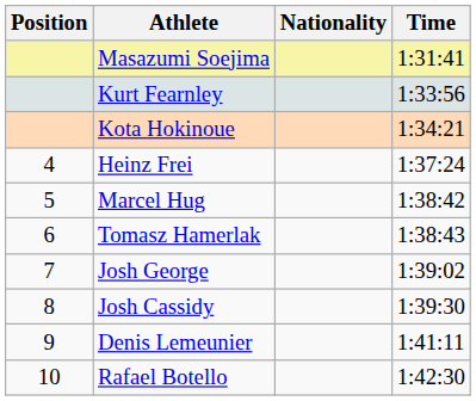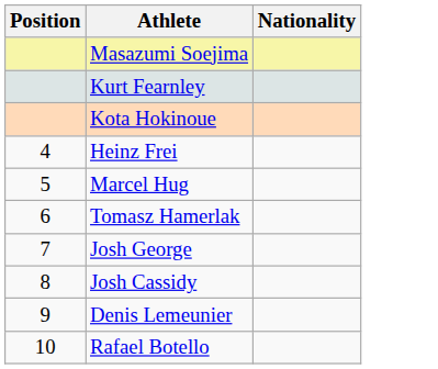 <table class="wikitable sortable">
 <tr>
 <th>Position</th>
 <th>Athlete</th>
 <th>Nationality</th>
-<th>Time</th>
 </tr>
 <tr bgcolor="#F7F6A8">
 <td align=center></td>
 <td><a href='#'>Masazumi Soejima</a></td>
 <td></td>
-<td>1:31:41</td>
 </tr>
 <tr bgcolor="#DCE5E5">
 <td align=center></td>
 <td><a href='#'>Kurt Fearnley</a></td>
 <td></td>
-<td>1:33:56</td>
 </tr>
 <tr bgcolor="#FFDAB9">
 <td align=center></td>
 <td><a href='#'>Kota Hokinoue</a></td>
 <td></td>
-<td>1:34:21</td>
 </tr>
 <tr>
 <td align=center>4</td>
 <td><a href='#'>Heinz Frei</a></td>
 <td></td>
-<td>1:37:24</td>
 </tr>
 <tr>
 <td align=center>5</td>
 <td><a href='#'>Marcel Hug</a></td>
 <td></td>
-<td>1:38:42</td>
 </tr>
 <tr>
 <td align=center>6</td>
 <td><a href='#'>Tomasz Hamerlak</a></td>
 <td></td>
-<td>1:38:43</td>
 </tr>
 <tr>
 <td align=center>7</td>
 <td><a href='#'>Josh George</a></td>
 <td></td>
-<td>1:39:02</td>
 </tr>
 <tr>
 <td align=center>8</td>
 <td><a href='#'>Josh Cassidy</a></td>
 <td></td>
-<td>1:39:30</td>
 </tr>
 <tr>
 <td align=center>9</td>
 <td><a href='#'>Denis Lemeunier</a></td>
 <td></td>
-<td>1:41:11</td>
 </tr>
 <tr>
 <td align=center>10</td>
 <td><a href='#'>Rafael Botello</a></td>
 <td></td>
-<td>1:42:30</td>
 </tr>
 </table>
